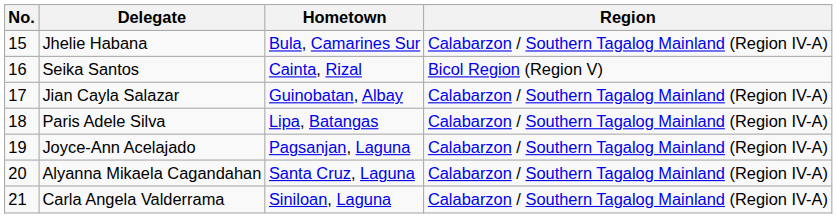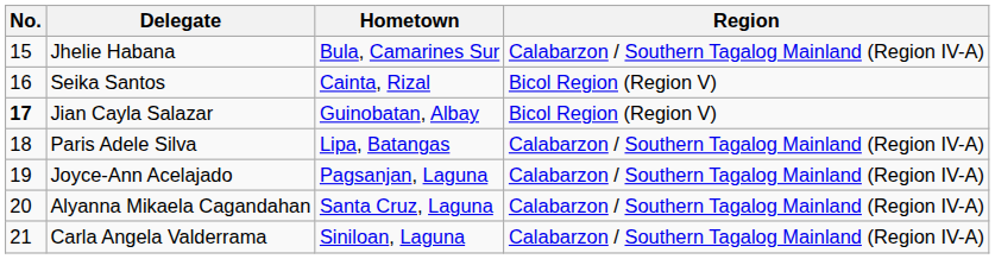 <table class="wikitable sortable" style="font-size: 95%;">
 <tr>
 <th>No.</th>
 <th>Delegate</th>
 <th>Hometown</th>
 <th>Region</th>
 </tr>
 <tr>
 <td>15</td>
 <td>Jhelie Habana</td>
 <td><a href='#'>Bula</a>, <a href='#'>Camarines Sur</a></td>
 <td><a href='#'>Calabarzon</a> / <a href='#'>Southern Tagalog Mainland</a> (Region IV-A)</td>
 </tr>
 <tr>
 <td>16</td>
 <td>Seika Santos</td>
 <td><a href='#'>Cainta</a>, <a href='#'>Rizal</a></td>
 <td><a href='#'>Bicol Region</a> (Region V)</td>
 </tr>
 <tr>
-<td>17</td>
+<td><strong>17</strong></td>
 <td>Jian Cayla Salazar</td>
 <td><a href='#'>Guinobatan</a>, <a href='#'>Albay</a></td>
-<td><a href='#'>Calabarzon</a> / <a href='#'>Southern Tagalog Mainland</a> (Region IV-A)</td>
+<td><a href='#'>Bicol Region</a> (Region V)</td>
 </tr>
 <tr>
 <td>18</td>
 <td>Paris Adele Silva</td>
 <td><a href='#'>Lipa</a>, <a href='#'>Batangas</a></td>
 <td><a href='#'>Calabarzon</a> / <a href='#'>Southern Tagalog Mainland</a> (Region IV-A)</td>
 </tr>
 <tr>
 <td>19</td>
 <td>Joyce-Ann Acelajado</td>
 <td><a href='#'>Pagsanjan</a>, <a href='#'>Laguna</a></td>
 <td><a href='#'>Calabarzon</a> / <a href='#'>Southern Tagalog Mainland</a> (Region IV-A)</td>
 </tr>
 <tr>
 <td>20</td>
 <td>Alyanna Mikaela Cagandahan</td>
 <td><a href='#'>Santa Cruz</a>, <a href='#'>Laguna</a></td>
 <td><a href='#'>Calabarzon</a> / <a href='#'>Southern Tagalog Mainland</a> (Region IV-A)</td>
 </tr>
 <tr>
 <td>21</td>
 <td>Carla Angela Valderrama</td>
 <td><a href='#'>Siniloan</a>, <a href='#'>Laguna</a></td>
 <td><a href='#'>Calabarzon</a> / <a href='#'>Southern Tagalog Mainland</a> (Region IV-A)</td>
 </tr>
 </table>
